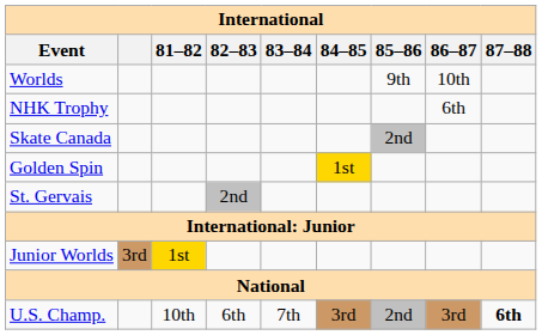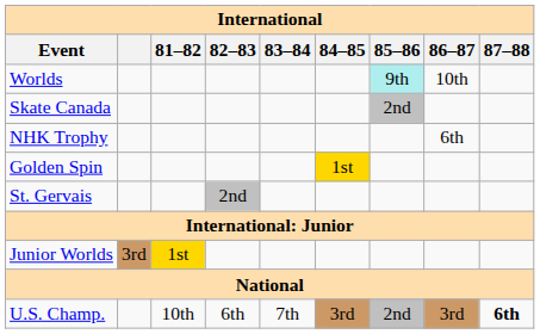 <table class="wikitable" style="text-align:center">
 <tr>
 <th style="background-color: #ffdead; " colspan=9 align=center>International</th>
 </tr>
 <tr>
 <th>Event</th>
 <th></th>
 <th>81–82</th>
 <th>82–83</th>
 <th>83–84</th>
 <th>84–85</th>
 <th>85–86</th>
 <th>86–87</th>
 <th>87–88</th>
 </tr>
 <tr>
 <td align=left><a href='#'>Worlds</a></td>
 <td></td>
 <td></td>
 <td></td>
 <td></td>
 <td></td>
-<td>9th</td>
+<td style="background: paleturquoise;">9th</td>
 <td>10th</td>
+<td></td>
+</tr>
+<tr>
+<td align=left><a href='#'>Skate Canada</a></td>
+<td></td>
+<td></td>
+<td></td>
+<td></td>
+<td></td>
+<td bgcolor=silver>2nd</td>
+<td></td>
 <td></td>
 </tr>
 <tr>
 <td align=left><a href='#'>NHK Trophy</a></td>
 <td></td>
 <td></td>
 <td></td>
 <td></td>
 <td></td>
 <td></td>
 <td>6th</td>
-<td></td>
-</tr>
-<tr>
-<td align=left><a href='#'>Skate Canada</a></td>
-<td></td>
-<td></td>
-<td></td>
-<td></td>
-<td></td>
-<td bgcolor=silver>2nd</td>
-<td></td>
 <td></td>
 </tr>
 <tr>
 <td align=left><a href='#'>Golden Spin</a></td>
 <td></td>
 <td></td>
 <td></td>
 <td></td>
 <td bgcolor=gold>1st</td>
 <td></td>
 <td></td>
 <td></td>
 </tr>
 <tr>
 <td align=left><a href='#'>St. Gervais</a></td>
 <td></td>
 <td></td>
 <td bgcolor=silver>2nd</td>
 <td></td>
 <td></td>
 <td></td>
 <td></td>
 <td></td>
 </tr>
 <tr>
 <th style="background-color: #ffdead; " colspan=9 align=center>International: Junior</th>
 </tr>
 <tr>
 <td align=left><a href='#'>Junior Worlds</a></td>
 <td bgcolor=cc9966>3rd</td>
 <td bgcolor=gold>1st</td>
 <td></td>
 <td></td>
 <td></td>
 <td></td>
 <td></td>
 <td></td>
 </tr>
 <tr>
 <th style="background-color: #ffdead; " colspan=9 align=center>National</th>
 </tr>
 <tr>
 <td align=left><a href='#'>U.S. Champ.</a></td>
 <td></td>
 <td>10th</td>
 <td>6th</td>
 <td>7th</td>
 <td bgcolor=cc9966>3rd</td>
 <td bgcolor=silver>2nd</td>
 <td bgcolor=cc9966>3rd</td>
 <td><strong>6th</strong></td>
 </tr>
 </table>
